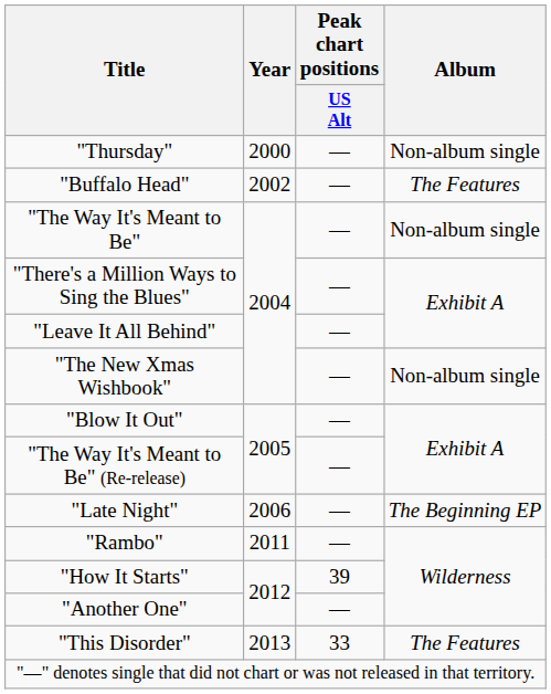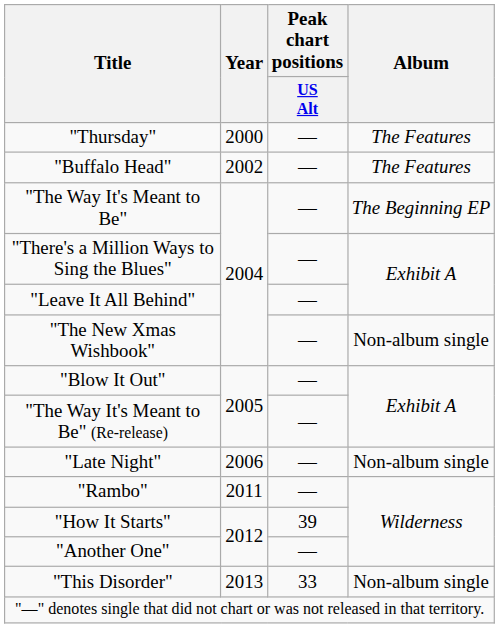 <table class="wikitable plainrowheaders" style="text-align:center;">
 <tr>
 <th scope="col" rowspan="2" style="width:11em;">Title</th>
 <th scope="col" rowspan="2">Year</th>
 <th scope="col" colspan="1">Peak chart positions</th>
 <th scope="col" rowspan="2">Album</th>
 </tr>
 <tr>
 <th scope="col" style="width:3em;font-size:85%;"><a href='#'>US<br>Alt</a></th>
 </tr>
 <tr>
 <td>"Thursday"</td>
 <td rowspan="1">2000</td>
 <td>—</td>
-<td rowspan="1">Non-album single</td>
+<td rowspan="1"><em>The Features</em></td>
 </tr>
 <tr>
 <td>"Buffalo Head"</td>
 <td rowspan="1">2002</td>
 <td>—</td>
 <td rowspan="1"><em>The Features</em></td>
 </tr>
 <tr>
 <td>"The Way It's Meant to Be"</td>
 <td rowspan="4">2004</td>
 <td>—</td>
-<td rowspan="1">Non-album single</td>
+<td rowspan="1"><em>The Beginning EP</em></td>
 </tr>
 <tr>
 <td>"There's a Million Ways to Sing the Blues"</td>
 <td>—</td>
 <td rowspan="2"><em>Exhibit A</em></td>
 </tr>
 <tr>
 <td>"Leave It All Behind"</td>
 <td>—</td>
 </tr>
 <tr>
 <td>"The New Xmas Wishbook"</td>
 <td>—</td>
 <td rowspan="1">Non-album single</td>
 </tr>
 <tr>
 <td>"Blow It Out"</td>
 <td rowspan="2">2005</td>
 <td>—</td>
 <td rowspan="2"><em>Exhibit A</em></td>
 </tr>
 <tr>
 <td>"The Way It's Meant to Be" <small>(Re-release)</small></td>
 <td>—</td>
 </tr>
 <tr>
 <td>"Late Night"</td>
 <td rowspan="1">2006</td>
 <td>—</td>
-<td rowspan="1"><em>The Beginning EP</em></td>
+<td rowspan="1">Non-album single</td>
 </tr>
 <tr>
 <td>"Rambo"</td>
 <td rowspan="1">2011</td>
 <td>—</td>
 <td rowspan="3"><em>Wilderness</em></td>
 </tr>
 <tr>
 <td>"How It Starts"</td>
 <td rowspan="2">2012</td>
 <td>39</td>
 </tr>
 <tr>
 <td>"Another One"</td>
 <td>—</td>
 </tr>
 <tr>
 <td>"This Disorder"</td>
 <td rowspan="1">2013</td>
 <td>33</td>
-<td rowspan="1"><em>The Features</em></td>
+<td rowspan="1">Non-album single</td>
 </tr>
 <tr>
 <td colspan="4" style="text-align:center; font-size:85%;">"—" denotes single that did not chart or was not released in that territory.</td>
 </tr>
 </table>
